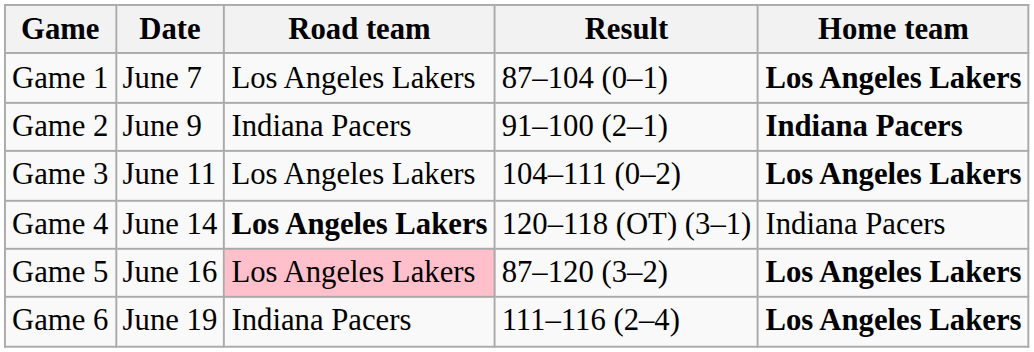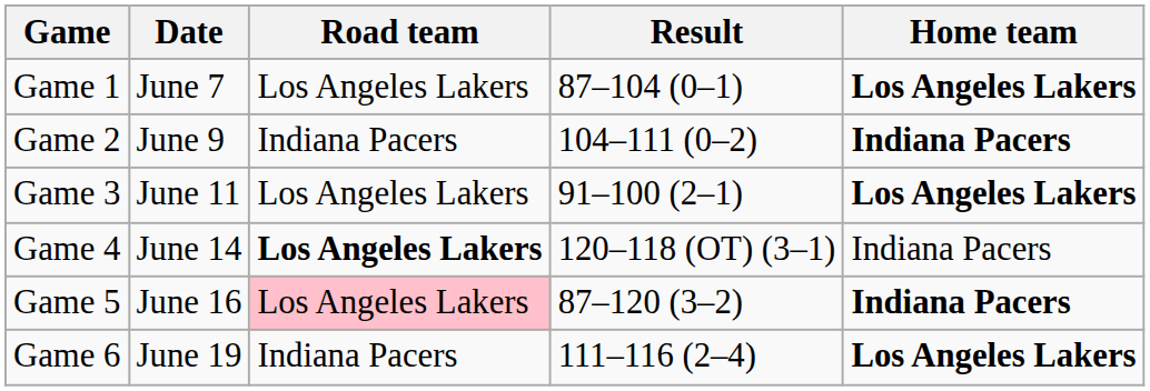 <table class="wikitable">
 <tr>
 <th>Game</th>
 <th>Date</th>
 <th>Road team</th>
 <th>Result</th>
 <th>Home team</th>
 </tr>
 <tr>
 <td>Game 1</td>
 <td>June 7</td>
 <td>Los Angeles Lakers</td>
 <td>87–104 (0–1)</td>
 <td><strong>Los Angeles Lakers</strong></td>
 </tr>
 <tr>
 <td>Game 2</td>
 <td>June 9</td>
 <td>Indiana Pacers</td>
-<td>91–100 (2–1)</td>
+<td>104–111 (0–2)</td>
 <td><strong>Indiana Pacers</strong></td>
 </tr>
 <tr>
 <td>Game 3</td>
 <td>June 11</td>
 <td>Los Angeles Lakers</td>
-<td>104–111 (0–2)</td>
+<td>91–100 (2–1)</td>
 <td><strong>Los Angeles Lakers</strong></td>
 </tr>
 <tr>
 <td>Game 4</td>
 <td>June 14</td>
 <td><strong>Los Angeles Lakers</strong></td>
 <td>120–118 (OT) (3–1)</td>
 <td>Indiana Pacers</td>
 </tr>
 <tr>
 <td>Game 5</td>
 <td>June 16</td>
 <td style="background: pink;">Los Angeles Lakers</td>
 <td>87–120 (3–2)</td>
-<td><strong>Los Angeles Lakers</strong></td>
+<td><strong>Indiana Pacers</strong></td>
 </tr>
 <tr>
 <td>Game 6</td>
 <td>June 19</td>
 <td>Indiana Pacers</td>
 <td>111–116 (2–4)</td>
 <td><strong>Los Angeles Lakers</strong></td>
 </tr>
 </table>
